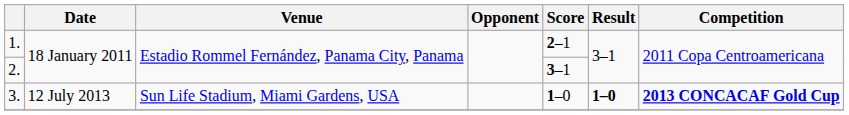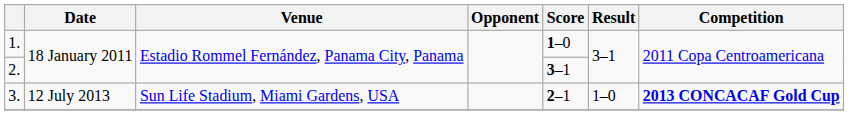 <table class="wikitable" style="font-size:85%;">
 <tr>
 <th></th>
 <th>Date</th>
 <th>Venue</th>
 <th>Opponent</th>
 <th>Score</th>
 <th>Result</th>
 <th>Competition</th>
 </tr>
 <tr>
 <td>1.</td>
 <td rowspan="2">18 January 2011</td>
 <td rowspan="2"><a href='#'>Estadio Rommel Fernández</a>, <a href='#'>Panama City</a>, <a href='#'>Panama</a></td>
 <td rowspan="2"></td>
-<td><strong>2</strong>–1</td>
+<td><strong>1</strong>–0</td>
 <td rowspan="2">3–1</td>
 <td rowspan="2"><a href='#'>2011 Copa Centroamericana</a></td>
 </tr>
 <tr>
 <td>2.</td>
 <td><strong>3</strong>–1</td>
 </tr>
 <tr>
 <td>3.</td>
 <td>12 July 2013</td>
 <td><a href='#'>Sun Life Stadium</a>, <a href='#'>Miami Gardens</a>, <a href='#'>USA</a></td>
 <td></td>
-<td><strong>1</strong>–0</td>
-<td><strong>1–0</strong></td>
+<td><strong>2</strong>–1</td>
+<td>1–0</td>
 <td><strong><a href='#'>2013 CONCACAF Gold Cup</a></strong></td>
 </tr>
 <tr>
 </tr>
 </table>
